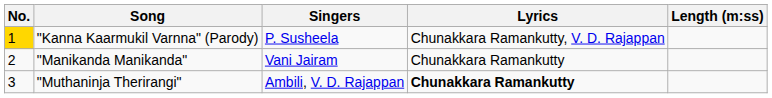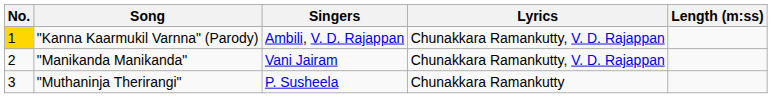 <table class="wikitable" style="font-size:95%;">
 <tr>
 <th>No.</th>
 <th>Song</th>
 <th>Singers</th>
 <th>Lyrics</th>
 <th>Length (m:ss)</th>
 </tr>
 <tr>
 <td style="background: gold;">1</td>
 <td>"Kanna Kaarmukil Varnna" (Parody)</td>
-<td><a href='#'>P. Susheela</a></td>
+<td><a href='#'>Ambili</a>, <a href='#'>V. D. Rajappan</a></td>
 <td>Chunakkara Ramankutty, <a href='#'>V. D. Rajappan</a></td>
 <td></td>
 </tr>
 <tr>
 <td>2</td>
 <td>"Manikanda Manikanda"</td>
 <td><a href='#'>Vani Jairam</a></td>
-<td>Chunakkara Ramankutty</td>
+<td>Chunakkara Ramankutty, <a href='#'>V. D. Rajappan</a></td>
 <td></td>
 </tr>
 <tr>
 <td>3</td>
 <td>"Muthaninja Therirangi"</td>
-<td><a href='#'>Ambili</a>, <a href='#'>V. D. Rajappan</a></td>
-<td><strong>Chunakkara Ramankutty</strong></td>
+<td><a href='#'>P. Susheela</a></td>
+<td>Chunakkara Ramankutty</td>
 <td></td>
 </tr>
 </table>
